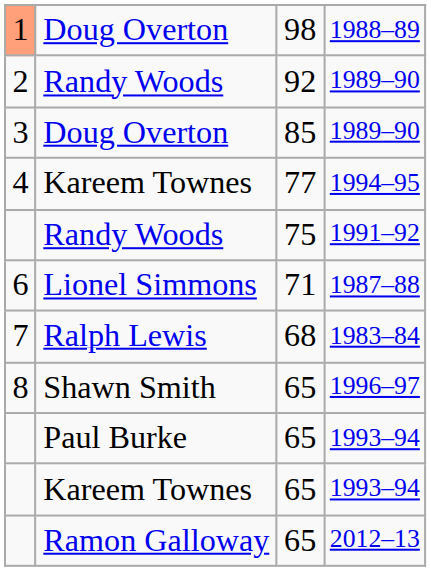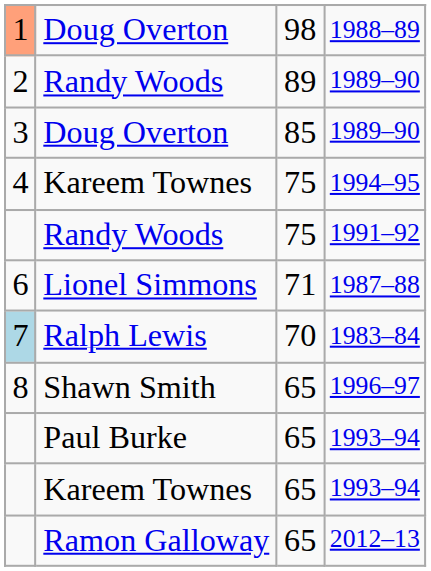 <table class="wikitable">
 <tr>
 </tr>
 <tr>
 <td style="background: lightsalmon;">1</td>
 <td><a href='#'>Doug Overton</a></td>
 <td>98</td>
 <td style="font-size:80%;"><a href='#'>1988–89</a></td>
 </tr>
 <tr>
 <td>2</td>
 <td><a href='#'>Randy Woods</a></td>
-<td>92</td>
+<td>89</td>
 <td style="font-size:80%;"><a href='#'>1989–90</a></td>
 </tr>
 <tr>
 <td>3</td>
 <td><a href='#'>Doug Overton</a></td>
 <td>85</td>
 <td style="font-size:80%;"><a href='#'>1989–90</a></td>
 </tr>
 <tr>
 <td>4</td>
 <td>Kareem Townes</td>
-<td>77</td>
+<td>75</td>
 <td style="font-size:80%;"><a href='#'>1994–95</a></td>
 </tr>
 <tr>
 <td></td>
 <td><a href='#'>Randy Woods</a></td>
 <td>75</td>
 <td style="font-size:80%;"><a href='#'>1991–92</a></td>
 </tr>
 <tr>
 <td>6</td>
 <td><a href='#'>Lionel Simmons</a></td>
 <td>71</td>
 <td style="font-size:80%;"><a href='#'>1987–88</a></td>
 </tr>
 <tr>
-<td>7</td>
+<td style="background: lightblue;">7</td>
 <td><a href='#'>Ralph Lewis</a></td>
-<td>68</td>
+<td>70</td>
 <td style="font-size:80%;"><a href='#'>1983–84</a></td>
 </tr>
 <tr>
 <td>8</td>
 <td>Shawn Smith</td>
 <td>65</td>
 <td style="font-size:80%;"><a href='#'>1996–97</a></td>
 </tr>
 <tr>
 <td></td>
 <td>Paul Burke</td>
 <td>65</td>
 <td style="font-size:80%;"><a href='#'>1993–94</a></td>
 </tr>
 <tr>
 <td></td>
 <td>Kareem Townes</td>
 <td>65</td>
 <td style="font-size:80%;"><a href='#'>1993–94</a></td>
 </tr>
 <tr>
 <td></td>
 <td><a href='#'>Ramon Galloway</a></td>
 <td>65</td>
 <td style="font-size:80%;"><a href='#'>2012–13</a></td>
 </tr>
 </table>
